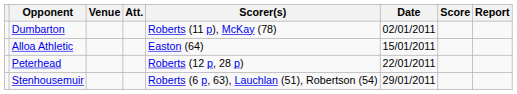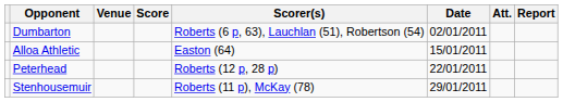 <table class="wikitable">
 <tr>
 <th></th>
 <th>Opponent</th>
 <th>Venue</th>
-<th>Att.</th>
+<th>Score</th>
 <th>Scorer(s)</th>
 <th>Date</th>
-<th>Score</th>
+<th>Att.</th>
 <th>Report</th>
 </tr>
 <tr>
 <td></td>
 <td><a href='#'>Dumbarton</a></td>
 <td></td>
 <td></td>
-<td><a href='#'>Roberts</a> (11 <a href='#'>p</a>), <a href='#'>McKay</a> (78)</td>
+<td><a href='#'>Roberts</a> (6 <a href='#'>p</a>, 63), <a href='#'>Lauchlan</a> (51), Robertson (54)</td>
 <td>02/01/2011</td>
 <td></td>
 <td></td>
 </tr>
 <tr>
 <td></td>
 <td><a href='#'>Alloa Athletic</a></td>
 <td></td>
 <td></td>
 <td><a href='#'>Easton</a> (64)</td>
 <td>15/01/2011</td>
 <td></td>
 <td></td>
 </tr>
 <tr>
 <td></td>
 <td><a href='#'>Peterhead</a></td>
 <td></td>
 <td></td>
 <td><a href='#'>Roberts</a> (12 <a href='#'>p</a>, 28 <a href='#'>p</a>)</td>
 <td>22/01/2011</td>
 <td></td>
 <td></td>
 </tr>
 <tr>
 <td></td>
 <td><a href='#'>Stenhousemuir</a></td>
 <td></td>
 <td></td>
-<td><a href='#'>Roberts</a> (6 <a href='#'>p</a>, 63), <a href='#'>Lauchlan</a> (51), Robertson (54)</td>
+<td><a href='#'>Roberts</a> (11 <a href='#'>p</a>), <a href='#'>McKay</a> (78)</td>
 <td>29/01/2011</td>
 <td></td>
 <td></td>
 </tr>
 </table>
